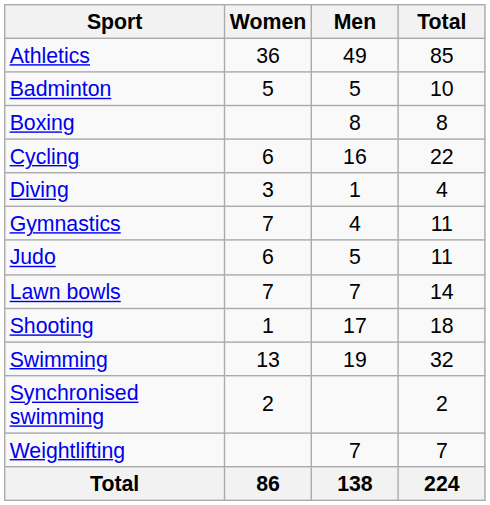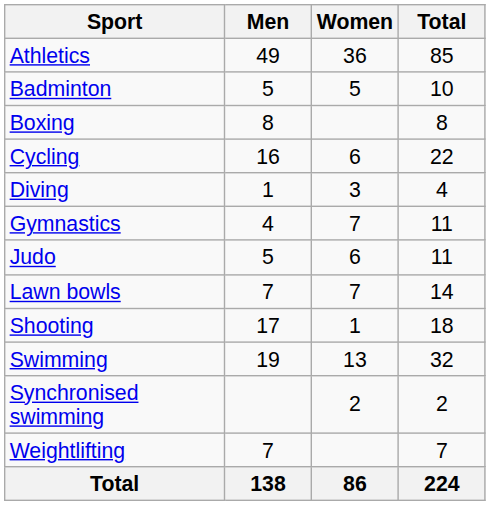 <table class="wikitable sortable" style="text-align:center; font-size: 95%;">
 <tr>
 <th width=150>Sport</th>
+<th width=55>Men</th>
 <th width=55>Women</th>
-<th width=55>Men</th>
 <th width=55>Total</th>
 </tr>
 <tr>
 <td align=left><a href='#'>Athletics</a></td>
+<td>49</td>
 <td>36</td>
-<td>49</td>
 <td>85</td>
 </tr>
 <tr>
 <td align=left><a href='#'>Badminton</a></td>
 <td>5</td>
 <td>5</td>
 <td>10</td>
 </tr>
 <tr>
 <td align=left><a href='#'>Boxing</a></td>
+<td>8</td>
 <td></td>
-<td>8</td>
 <td>8</td>
 </tr>
 <tr>
 <td align=left><a href='#'>Cycling</a></td>
+<td>16</td>
 <td>6</td>
-<td>16</td>
 <td>22</td>
 </tr>
 <tr>
 <td align=left><a href='#'>Diving</a></td>
+<td>1</td>
 <td>3</td>
-<td>1</td>
 <td>4</td>
 </tr>
 <tr>
 <td align=left><a href='#'>Gymnastics</a></td>
+<td>4</td>
 <td>7</td>
-<td>4</td>
 <td>11</td>
 </tr>
 <tr>
 <td align=left><a href='#'>Judo</a></td>
+<td>5</td>
 <td>6</td>
-<td>5</td>
 <td>11</td>
 </tr>
 <tr>
 <td align=left><a href='#'>Lawn bowls</a></td>
 <td>7</td>
 <td>7</td>
 <td>14</td>
 </tr>
 <tr>
 <td align=left><a href='#'>Shooting</a></td>
+<td>17</td>
 <td>1</td>
-<td>17</td>
 <td>18</td>
 </tr>
 <tr>
 <td align=left><a href='#'>Swimming</a></td>
+<td>19</td>
 <td>13</td>
-<td>19</td>
 <td>32</td>
 </tr>
 <tr>
 <td align=left><a href='#'>Synchronised swimming</a></td>
+<td></td>
 <td>2</td>
-<td></td>
 <td>2</td>
 </tr>
 <tr>
 <td align=left><a href='#'>Weightlifting</a></td>
+<td>7</td>
 <td></td>
-<td>7</td>
 <td>7</td>
 </tr>
 <tr>
 <th>Total</th>
+<th>138</th>
 <th>86</th>
-<th>138</th>
 <th>224</th>
 </tr>
 </table>
